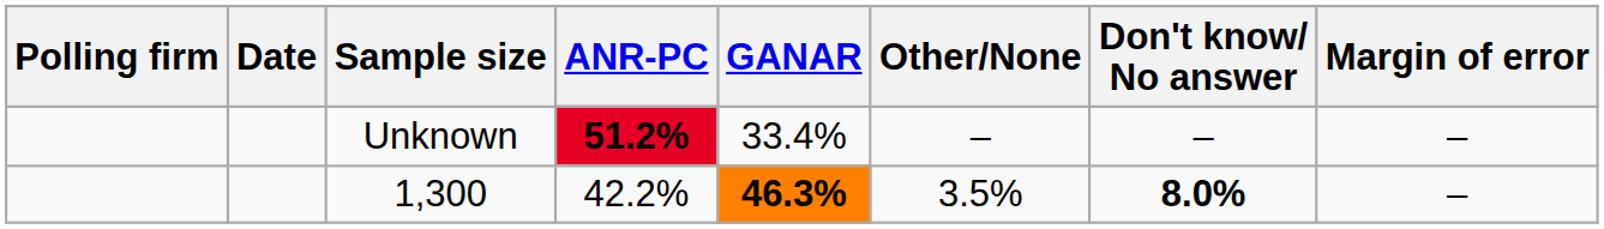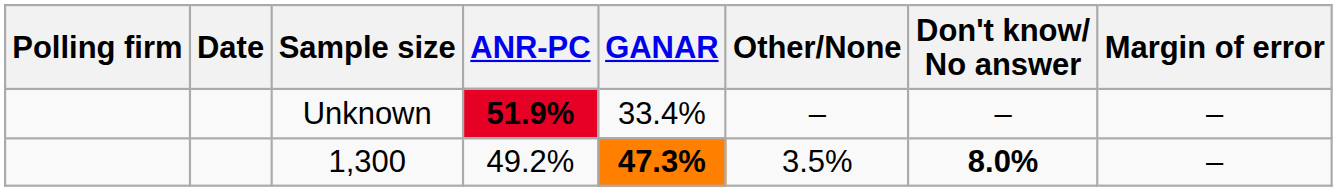 <table class="wikitable" style="text-align:center; font-size:90%; line-height:16px">
 <tr style="height:30px; background-color:#E9E9E9">
 <th>Polling firm</th>
 <th>Date</th>
 <th>Sample size</th>
 <th><a href='#'>ANR-PC</a></th>
 <th><a href='#'>GANAR</a></th>
 <th>Other/None</th>
 <th>Don't know/<br>No answer</th>
 <th>Margin of error</th>
 </tr>
 <tr>
 <td></td>
 <td></td>
 <td>Unknown</td>
-<td bgcolor="#E60026"><strong>51.2%</strong></td>
+<td bgcolor="#E60026"><strong>51.9%</strong></td>
 <td>33.4%</td>
 <td>–</td>
 <td>–</td>
 <td>–</td>
 </tr>
 <tr>
 <td></td>
 <td></td>
 <td>1,300</td>
-<td>42.2%</td>
-<td bgcolor="#FF7F00"><strong>46.3%</strong></td>
+<td>49.2%</td>
+<td bgcolor="#FF7F00"><strong>47.3%</strong></td>
 <td>3.5%</td>
 <td><strong>8.0%</strong></td>
 <td>–</td>
 </tr>
 </table>
